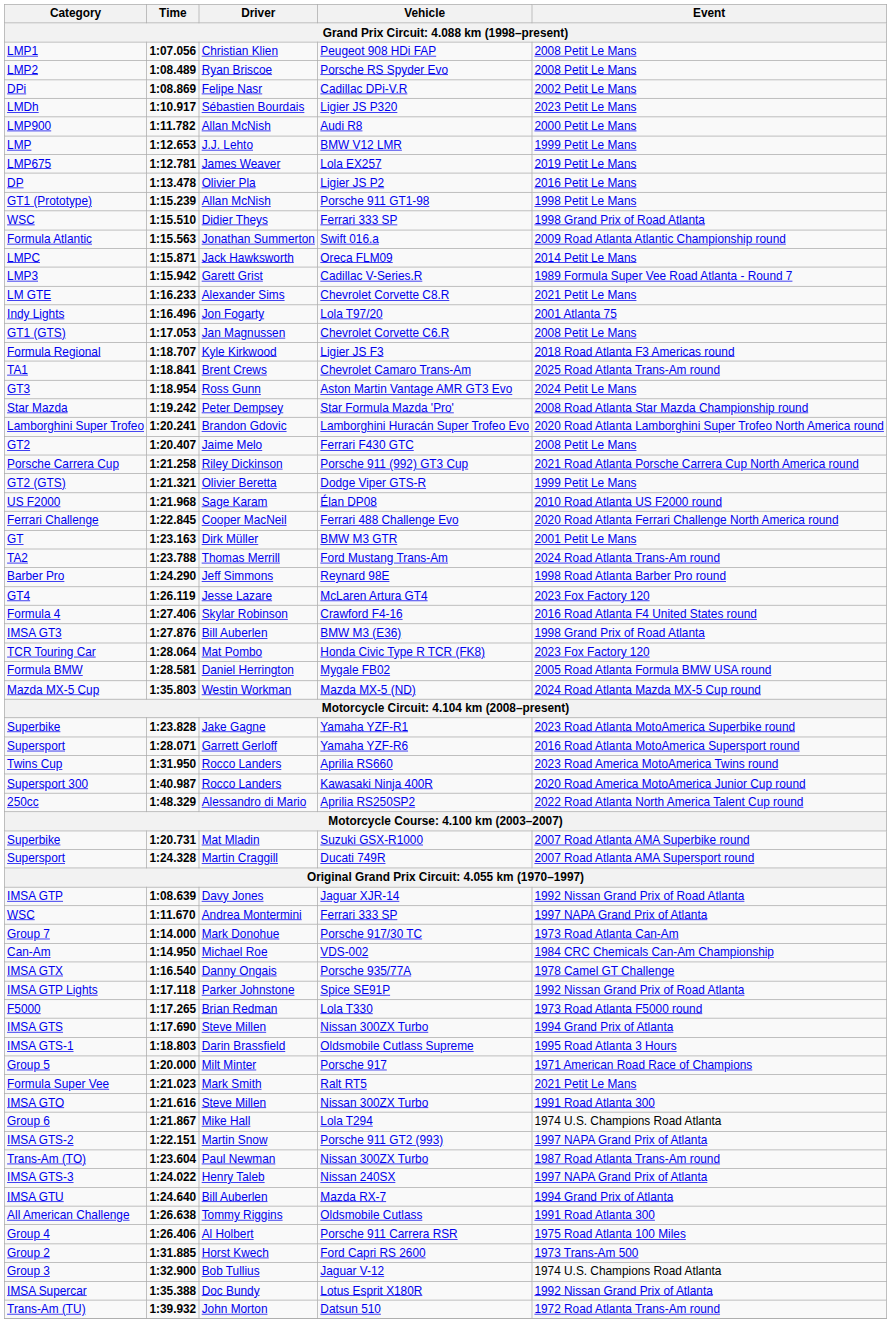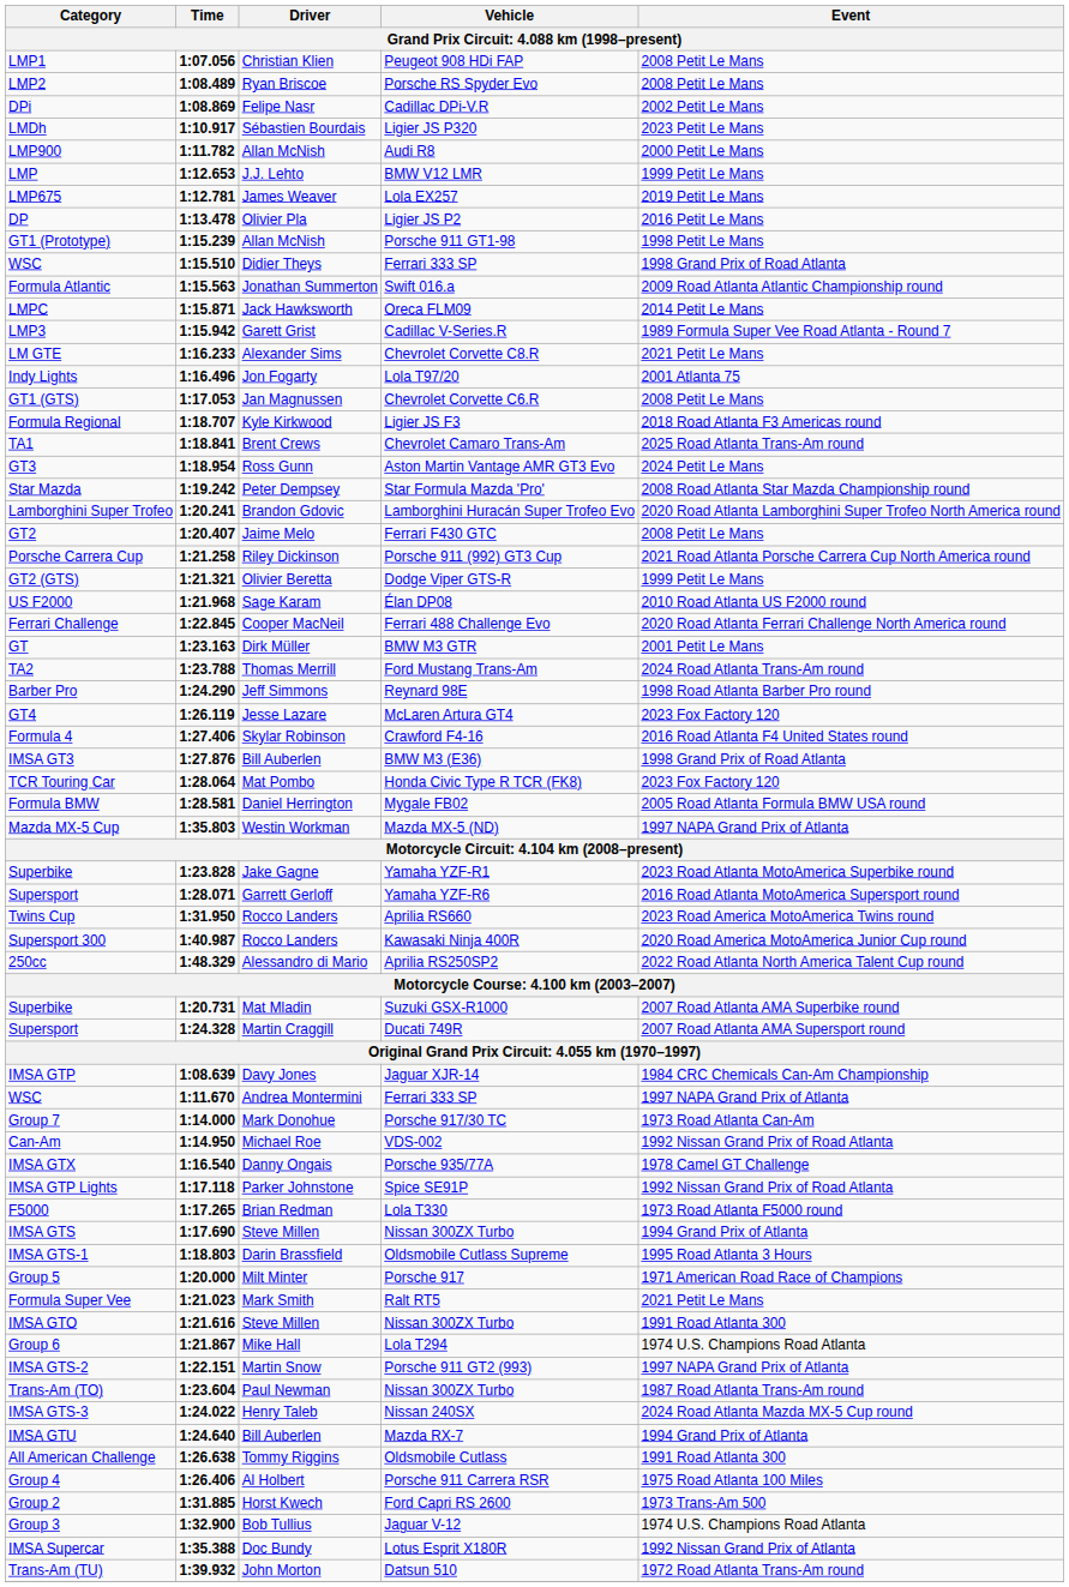 <table class="wikitable">
 <tr>
 <th>Category</th>
 <th>Time</th>
 <th>Driver</th>
 <th>Vehicle</th>
 <th>Event</th>
 </tr>
 <tr>
 <th colspan=5>Grand Prix Circuit: 4.088 km (1998–present)</th>
 </tr>
 <tr>
 <td><a href='#'>LMP1</a></td>
 <td><strong>1:07.056</strong></td>
 <td><a href='#'>Christian Klien</a></td>
 <td><a href='#'>Peugeot 908 HDi FAP</a></td>
 <td><a href='#'>2008 Petit Le Mans</a></td>
 </tr>
 <tr>
 <td><a href='#'>LMP2</a></td>
 <td><strong>1:08.489</strong></td>
 <td><a href='#'>Ryan Briscoe</a></td>
 <td><a href='#'>Porsche RS Spyder Evo</a></td>
 <td><a href='#'>2008 Petit Le Mans</a></td>
 </tr>
 <tr>
 <td><a href='#'>DPi</a></td>
 <td><strong>1:08.869</strong></td>
 <td><a href='#'>Felipe Nasr</a></td>
 <td><a href='#'>Cadillac DPi-V.R</a></td>
 <td><a href='#'>2002 Petit Le Mans</a></td>
 </tr>
 <tr>
 <td><a href='#'>LMDh</a></td>
 <td><strong>1:10.917</strong></td>
 <td><a href='#'>Sébastien Bourdais</a></td>
 <td><a href='#'>Ligier JS P320</a></td>
 <td><a href='#'>2023 Petit Le Mans</a></td>
 </tr>
 <tr>
 <td><a href='#'>LMP900</a></td>
 <td><strong>1:11.782</strong></td>
 <td><a href='#'>Allan McNish</a></td>
 <td><a href='#'>Audi R8</a></td>
 <td><a href='#'>2000 Petit Le Mans</a></td>
 </tr>
 <tr>
 <td><a href='#'>LMP</a></td>
 <td><strong>1:12.653</strong></td>
 <td><a href='#'>J.J. Lehto</a></td>
 <td><a href='#'>BMW V12 LMR</a></td>
 <td><a href='#'>1999 Petit Le Mans</a></td>
 </tr>
 <tr>
 <td><a href='#'>LMP675</a></td>
 <td><strong>1:12.781</strong></td>
 <td><a href='#'>James Weaver</a></td>
 <td><a href='#'>Lola EX257</a></td>
 <td><a href='#'>2019 Petit Le Mans</a></td>
 </tr>
 <tr>
 <td><a href='#'>DP</a></td>
 <td><strong>1:13.478</strong></td>
 <td><a href='#'>Olivier Pla</a></td>
 <td><a href='#'>Ligier JS P2</a></td>
 <td><a href='#'>2016 Petit Le Mans</a></td>
 </tr>
 <tr>
 <td><a href='#'>GT1 (Prototype)</a></td>
 <td><strong>1:15.239</strong></td>
 <td><a href='#'>Allan McNish</a></td>
 <td><a href='#'>Porsche 911 GT1-98</a></td>
 <td><a href='#'>1998 Petit Le Mans</a></td>
 </tr>
 <tr>
 <td><a href='#'>WSC</a></td>
 <td><strong>1:15.510</strong></td>
 <td><a href='#'>Didier Theys</a></td>
 <td><a href='#'>Ferrari 333 SP</a></td>
 <td><a href='#'>1998 Grand Prix of Road Atlanta</a></td>
 </tr>
 <tr>
 <td><a href='#'>Formula Atlantic</a></td>
 <td><strong>1:15.563</strong></td>
 <td><a href='#'>Jonathan Summerton</a></td>
 <td><a href='#'>Swift 016.a</a></td>
 <td><a href='#'>2009 Road Atlanta Atlantic Championship round</a></td>
 </tr>
 <tr>
 <td><a href='#'>LMPC</a></td>
 <td><strong>1:15.871</strong></td>
 <td><a href='#'>Jack Hawksworth</a></td>
 <td><a href='#'>Oreca FLM09</a></td>
 <td><a href='#'>2014 Petit Le Mans</a></td>
 </tr>
 <tr>
 <td><a href='#'>LMP3</a></td>
 <td><strong>1:15.942</strong></td>
 <td><a href='#'>Garett Grist</a></td>
 <td><a href='#'>Cadillac V-Series.R</a></td>
 <td><a href='#'>1989 Formula Super Vee Road Atlanta - Round 7</a></td>
 </tr>
 <tr>
 <td><a href='#'>LM GTE</a></td>
 <td><strong>1:16.233</strong></td>
 <td><a href='#'>Alexander Sims</a></td>
 <td><a href='#'>Chevrolet Corvette C8.R</a></td>
 <td><a href='#'>2021 Petit Le Mans</a></td>
 </tr>
 <tr>
 <td><a href='#'>Indy Lights</a></td>
 <td><strong>1:16.496</strong></td>
 <td><a href='#'>Jon Fogarty</a></td>
 <td><a href='#'>Lola T97/20</a></td>
 <td><a href='#'>2001 Atlanta 75</a></td>
 </tr>
 <tr>
 <td><a href='#'>GT1 (GTS)</a></td>
 <td><strong>1:17.053</strong></td>
 <td><a href='#'>Jan Magnussen</a></td>
 <td><a href='#'>Chevrolet Corvette C6.R</a></td>
 <td><a href='#'>2008 Petit Le Mans</a></td>
 </tr>
 <tr>
 <td><a href='#'>Formula Regional</a></td>
 <td><strong>1:18.707</strong></td>
 <td><a href='#'>Kyle Kirkwood</a></td>
 <td><a href='#'>Ligier JS F3</a></td>
 <td><a href='#'>2018 Road Atlanta F3 Americas round</a></td>
 </tr>
 <tr>
 <td><a href='#'>TA1</a></td>
 <td><strong>1:18.841</strong></td>
 <td><a href='#'>Brent Crews</a></td>
 <td><a href='#'>Chevrolet Camaro Trans-Am</a></td>
 <td><a href='#'>2025 Road Atlanta Trans-Am round</a></td>
 </tr>
 <tr>
 <td><a href='#'>GT3</a></td>
 <td><strong>1:18.954</strong></td>
 <td><a href='#'>Ross Gunn</a></td>
 <td><a href='#'>Aston Martin Vantage AMR GT3 Evo</a></td>
 <td><a href='#'>2024 Petit Le Mans</a></td>
 </tr>
 <tr>
 <td><a href='#'>Star Mazda</a></td>
 <td><strong>1:19.242</strong></td>
 <td><a href='#'>Peter Dempsey</a></td>
 <td><a href='#'>Star Formula Mazda 'Pro'</a></td>
 <td><a href='#'>2008 Road Atlanta Star Mazda Championship round</a></td>
 </tr>
 <tr>
 <td><a href='#'>Lamborghini Super Trofeo</a></td>
 <td><strong>1:20.241</strong></td>
 <td><a href='#'>Brandon Gdovic</a></td>
 <td><a href='#'>Lamborghini Huracán Super Trofeo Evo</a></td>
 <td><a href='#'>2020 Road Atlanta Lamborghini Super Trofeo North America round</a></td>
 </tr>
 <tr>
 <td><a href='#'>GT2</a></td>
 <td><strong>1:20.407</strong></td>
 <td><a href='#'>Jaime Melo</a></td>
 <td><a href='#'>Ferrari F430 GTC</a></td>
 <td><a href='#'>2008 Petit Le Mans</a></td>
 </tr>
 <tr>
 <td><a href='#'>Porsche Carrera Cup</a></td>
 <td><strong>1:21.258</strong></td>
 <td><a href='#'>Riley Dickinson</a></td>
 <td><a href='#'>Porsche 911 (992) GT3 Cup</a></td>
 <td><a href='#'>2021 Road Atlanta Porsche Carrera Cup North America round</a></td>
 </tr>
 <tr>
 <td><a href='#'>GT2 (GTS)</a></td>
 <td><strong>1:21.321</strong></td>
 <td><a href='#'>Olivier Beretta</a></td>
 <td><a href='#'>Dodge Viper GTS-R</a></td>
 <td><a href='#'>1999 Petit Le Mans</a></td>
 </tr>
 <tr>
 <td><a href='#'>US F2000</a></td>
 <td><strong>1:21.968</strong></td>
 <td><a href='#'>Sage Karam</a></td>
 <td><a href='#'>Élan DP08</a></td>
 <td><a href='#'>2010 Road Atlanta US F2000 round</a></td>
 </tr>
 <tr>
 <td><a href='#'>Ferrari Challenge</a></td>
 <td><strong>1:22.845</strong></td>
 <td><a href='#'>Cooper MacNeil</a></td>
 <td><a href='#'>Ferrari 488 Challenge Evo</a></td>
 <td><a href='#'>2020 Road Atlanta Ferrari Challenge North America round</a></td>
 </tr>
 <tr>
 <td><a href='#'>GT</a></td>
 <td><strong>1:23.163</strong></td>
 <td><a href='#'>Dirk Müller</a></td>
 <td><a href='#'>BMW M3 GTR</a></td>
 <td><a href='#'>2001 Petit Le Mans</a></td>
 </tr>
 <tr>
 <td><a href='#'>TA2</a></td>
 <td><strong>1:23.788</strong></td>
 <td><a href='#'>Thomas Merrill</a></td>
 <td><a href='#'>Ford Mustang Trans-Am</a></td>
 <td><a href='#'>2024 Road Atlanta Trans-Am round</a></td>
 </tr>
 <tr>
 <td><a href='#'>Barber Pro</a></td>
 <td><strong>1:24.290</strong></td>
 <td><a href='#'>Jeff Simmons</a></td>
 <td><a href='#'>Reynard 98E</a></td>
 <td><a href='#'>1998 Road Atlanta Barber Pro round</a></td>
 </tr>
 <tr>
 <td><a href='#'>GT4</a></td>
 <td><strong>1:26.119</strong></td>
 <td><a href='#'>Jesse Lazare</a></td>
 <td><a href='#'>McLaren Artura GT4</a></td>
 <td><a href='#'>2023 Fox Factory 120</a></td>
 </tr>
 <tr>
 <td><a href='#'>Formula 4</a></td>
 <td><strong>1:27.406</strong></td>
 <td><a href='#'>Skylar Robinson</a></td>
 <td><a href='#'>Crawford F4-16</a></td>
 <td><a href='#'>2016 Road Atlanta F4 United States round</a></td>
 </tr>
 <tr>
 <td><a href='#'>IMSA GT3</a></td>
 <td><strong>1:27.876</strong></td>
 <td><a href='#'>Bill Auberlen</a></td>
 <td><a href='#'>BMW M3 (E36)</a></td>
 <td><a href='#'>1998 Grand Prix of Road Atlanta</a></td>
 </tr>
 <tr>
 <td><a href='#'>TCR Touring Car</a></td>
 <td><strong>1:28.064</strong></td>
 <td><a href='#'>Mat Pombo</a></td>
 <td><a href='#'>Honda Civic Type R TCR (FK8)</a></td>
 <td><a href='#'>2023 Fox Factory 120</a></td>
 </tr>
 <tr>
 <td><a href='#'>Formula BMW</a></td>
 <td><strong>1:28.581</strong></td>
 <td><a href='#'>Daniel Herrington</a></td>
 <td><a href='#'>Mygale FB02</a></td>
 <td><a href='#'>2005 Road Atlanta Formula BMW USA round</a></td>
 </tr>
 <tr>
 <td><a href='#'>Mazda MX-5 Cup</a></td>
 <td><strong>1:35.803</strong></td>
 <td><a href='#'>Westin Workman</a></td>
 <td><a href='#'>Mazda MX-5 (ND)</a></td>
-<td><a href='#'>2024 Road Atlanta Mazda MX-5 Cup round</a></td>
+<td><a href='#'>1997 NAPA Grand Prix of Atlanta</a></td>
 </tr>
 <tr>
 <th colspan=5>Motorcycle Circuit: 4.104 km (2008–present)</th>
 </tr>
 <tr>
 <td><a href='#'>Superbike</a></td>
 <td><strong>1:23.828</strong></td>
 <td><a href='#'>Jake Gagne</a></td>
 <td><a href='#'>Yamaha YZF-R1</a></td>
 <td><a href='#'>2023 Road Atlanta MotoAmerica Superbike round</a></td>
 </tr>
 <tr>
 <td><a href='#'>Supersport</a></td>
 <td><strong>1:28.071</strong></td>
 <td><a href='#'>Garrett Gerloff</a></td>
 <td><a href='#'>Yamaha YZF-R6</a></td>
 <td><a href='#'>2016 Road Atlanta MotoAmerica Supersport round</a></td>
 </tr>
 <tr>
 <td><a href='#'>Twins Cup</a></td>
 <td><strong>1:31.950</strong></td>
 <td><a href='#'>Rocco Landers</a></td>
 <td><a href='#'>Aprilia RS660</a></td>
 <td><a href='#'>2023 Road America MotoAmerica Twins round</a></td>
 </tr>
 <tr>
 <td><a href='#'>Supersport 300</a></td>
 <td><strong>1:40.987</strong></td>
 <td><a href='#'>Rocco Landers</a></td>
 <td><a href='#'>Kawasaki Ninja 400R</a></td>
 <td><a href='#'>2020 Road America MotoAmerica Junior Cup round</a></td>
 </tr>
 <tr>
 <td><a href='#'>250cc</a></td>
 <td><strong>1:48.329</strong></td>
 <td><a href='#'>Alessandro di Mario</a></td>
 <td><a href='#'>Aprilia RS250SP2</a></td>
 <td><a href='#'>2022 Road Atlanta North America Talent Cup round</a></td>
 </tr>
 <tr>
 <th colspan=5>Motorcycle Course: 4.100 km (2003–2007)</th>
 </tr>
 <tr>
 <td><a href='#'>Superbike</a></td>
 <td><strong>1:20.731</strong></td>
 <td><a href='#'>Mat Mladin</a></td>
 <td><a href='#'>Suzuki GSX-R1000</a></td>
 <td><a href='#'>2007 Road Atlanta AMA Superbike round</a></td>
 </tr>
 <tr>
 <td><a href='#'>Supersport</a></td>
 <td><strong>1:24.328</strong></td>
 <td><a href='#'>Martin Craggill</a></td>
 <td><a href='#'>Ducati 749R</a></td>
 <td><a href='#'>2007 Road Atlanta AMA Supersport round</a></td>
 </tr>
 <tr>
 <th colspan=5>Original Grand Prix Circuit: 4.055 km (1970–1997)</th>
 </tr>
 <tr>
 <td><a href='#'>IMSA GTP</a></td>
 <td><strong>1:08.639</strong></td>
 <td><a href='#'>Davy Jones</a></td>
 <td><a href='#'>Jaguar XJR-14</a></td>
-<td><a href='#'>1992 Nissan Grand Prix of Road Atlanta</a></td>
+<td><a href='#'>1984 CRC Chemicals Can-Am Championship</a></td>
 </tr>
 <tr>
 <td><a href='#'>WSC</a></td>
 <td><strong>1:11.670</strong></td>
 <td><a href='#'>Andrea Montermini</a></td>
 <td><a href='#'>Ferrari 333 SP</a></td>
 <td><a href='#'>1997 NAPA Grand Prix of Atlanta</a></td>
 </tr>
 <tr>
 <td><a href='#'>Group 7</a></td>
 <td><strong>1:14.000</strong></td>
 <td><a href='#'>Mark Donohue</a></td>
 <td><a href='#'>Porsche 917/30 TC</a></td>
 <td><a href='#'>1973 Road Atlanta Can-Am</a></td>
 </tr>
 <tr>
 <td><a href='#'>Can-Am</a></td>
 <td><strong>1:14.950</strong></td>
 <td><a href='#'>Michael Roe</a></td>
 <td><a href='#'>VDS-002</a></td>
-<td><a href='#'>1984 CRC Chemicals Can-Am Championship</a></td>
+<td><a href='#'>1992 Nissan Grand Prix of Road Atlanta</a></td>
 </tr>
 <tr>
 <td><a href='#'>IMSA GTX</a></td>
 <td><strong>1:16.540</strong></td>
 <td><a href='#'>Danny Ongais</a></td>
 <td><a href='#'>Porsche 935/77A</a></td>
 <td><a href='#'>1978 Camel GT Challenge</a></td>
 </tr>
 <tr>
 <td><a href='#'>IMSA GTP Lights</a></td>
 <td><strong>1:17.118</strong></td>
 <td><a href='#'>Parker Johnstone</a></td>
 <td><a href='#'>Spice SE91P</a></td>
 <td><a href='#'>1992 Nissan Grand Prix of Road Atlanta</a></td>
 </tr>
 <tr>
 <td><a href='#'>F5000</a></td>
 <td><strong>1:17.265</strong></td>
 <td><a href='#'>Brian Redman</a></td>
 <td><a href='#'>Lola T330</a></td>
 <td><a href='#'>1973 Road Atlanta F5000 round</a></td>
 </tr>
 <tr>
 <td><a href='#'>IMSA GTS</a></td>
 <td><strong>1:17.690</strong></td>
 <td><a href='#'>Steve Millen</a></td>
 <td><a href='#'>Nissan 300ZX Turbo</a></td>
 <td><a href='#'>1994 Grand Prix of Atlanta</a></td>
 </tr>
 <tr>
 <td><a href='#'>IMSA GTS-1</a></td>
 <td><strong>1:18.803</strong></td>
 <td><a href='#'>Darin Brassfield</a></td>
 <td><a href='#'>Oldsmobile Cutlass Supreme</a></td>
 <td><a href='#'>1995 Road Atlanta 3 Hours</a></td>
 </tr>
 <tr>
 <td><a href='#'>Group 5</a></td>
 <td><strong>1:20.000</strong></td>
 <td><a href='#'>Milt Minter</a></td>
 <td><a href='#'>Porsche 917</a></td>
 <td><a href='#'>1971 American Road Race of Champions</a></td>
 </tr>
 <tr>
 <td><a href='#'>Formula Super Vee</a></td>
 <td><strong>1:21.023</strong></td>
 <td><a href='#'>Mark Smith</a></td>
 <td><a href='#'>Ralt RT5</a></td>
 <td><a href='#'>2021 Petit Le Mans</a></td>
 </tr>
 <tr>
 <td><a href='#'>IMSA GTO</a></td>
 <td><strong>1:21.616</strong></td>
 <td><a href='#'>Steve Millen</a></td>
 <td><a href='#'>Nissan 300ZX Turbo</a></td>
 <td><a href='#'>1991 Road Atlanta 300</a></td>
 </tr>
 <tr>
 <td><a href='#'>Group 6</a></td>
 <td><strong>1:21.867</strong></td>
 <td><a href='#'>Mike Hall</a></td>
 <td><a href='#'>Lola T294</a></td>
 <td>1974 U.S. Champions Road Atlanta</td>
 </tr>
 <tr>
 <td><a href='#'>IMSA GTS-2</a></td>
 <td><strong>1:22.151</strong></td>
 <td><a href='#'>Martin Snow</a></td>
 <td><a href='#'>Porsche 911 GT2 (993)</a></td>
 <td><a href='#'>1997 NAPA Grand Prix of Atlanta</a></td>
 </tr>
 <tr>
 <td><a href='#'>Trans-Am (TO)</a></td>
 <td><strong>1:23.604</strong></td>
 <td><a href='#'>Paul Newman</a></td>
 <td><a href='#'>Nissan 300ZX Turbo</a></td>
 <td><a href='#'>1987 Road Atlanta Trans-Am round</a></td>
 </tr>
 <tr>
 <td><a href='#'>IMSA GTS-3</a></td>
 <td><strong>1:24.022</strong></td>
 <td><a href='#'>Henry Taleb</a></td>
 <td><a href='#'>Nissan 240SX</a></td>
-<td><a href='#'>1997 NAPA Grand Prix of Atlanta</a></td>
+<td><a href='#'>2024 Road Atlanta Mazda MX-5 Cup round</a></td>
 </tr>
 <tr>
 <td><a href='#'>IMSA GTU</a></td>
 <td><strong>1:24.640</strong></td>
 <td><a href='#'>Bill Auberlen</a></td>
 <td><a href='#'>Mazda RX-7</a></td>
 <td><a href='#'>1994 Grand Prix of Atlanta</a></td>
 </tr>
 <tr>
 <td><a href='#'>All American Challenge</a></td>
 <td><strong>1:26.638</strong></td>
 <td><a href='#'>Tommy Riggins</a></td>
 <td><a href='#'>Oldsmobile Cutlass</a></td>
 <td><a href='#'>1991 Road Atlanta 300</a></td>
 </tr>
 <tr>
 <td><a href='#'>Group 4</a></td>
 <td><strong>1:26.406</strong></td>
 <td><a href='#'>Al Holbert</a></td>
 <td><a href='#'>Porsche 911 Carrera RSR</a></td>
 <td><a href='#'>1975 Road Atlanta 100 Miles</a></td>
 </tr>
 <tr>
 <td><a href='#'>Group 2</a></td>
 <td><strong>1:31.885</strong></td>
 <td><a href='#'>Horst Kwech</a></td>
 <td><a href='#'>Ford Capri RS 2600</a></td>
 <td><a href='#'>1973 Trans-Am 500</a></td>
 </tr>
 <tr>
 <td><a href='#'>Group 3</a></td>
 <td><strong>1:32.900</strong></td>
 <td><a href='#'>Bob Tullius</a></td>
 <td><a href='#'>Jaguar V-12</a></td>
 <td>1974 U.S. Champions Road Atlanta</td>
 </tr>
 <tr>
 <td><a href='#'>IMSA Supercar</a></td>
 <td><strong>1:35.388</strong></td>
 <td><a href='#'>Doc Bundy</a></td>
 <td><a href='#'>Lotus Esprit X180R</a></td>
 <td><a href='#'>1992 Nissan Grand Prix of Atlanta</a></td>
 </tr>
 <tr>
 <td><a href='#'>Trans-Am (TU)</a></td>
 <td><strong>1:39.932</strong></td>
 <td><a href='#'>John Morton</a></td>
 <td><a href='#'>Datsun 510</a></td>
 <td><a href='#'>1972 Road Atlanta Trans-Am round</a></td>
 </tr>
 <tr>
 </tr>
 </table>
